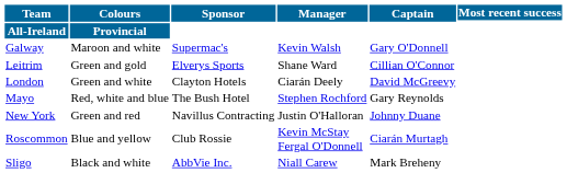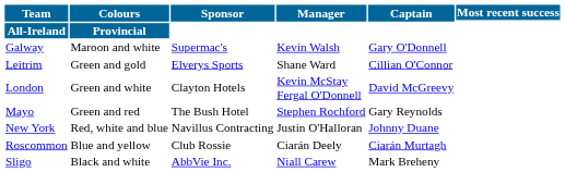 <table cellpadding="1" style="margin:1em auto;">
 <tr style="background:#069; color:white;">
 <th rowspan="2">Team</th>
 <th rowspan="2">Colours</th>
 <th rowspan="2">Sponsor</th>
 <th rowspan="2">Manager</th>
 <th rowspan="2">Captain</th>
 <th colspan="2">Most recent success</th>
 </tr>
 <tr>
 </tr>
 <tr style="background:#069; color:white;">
 <th>All-Ireland</th>
 <th>Provincial</th>
 </tr>
 <tr>
 <td><a href='#'>Galway</a></td>
 <td> Maroon and white</td>
 <td><a href='#'>Supermac's</a></td>
 <td><a href='#'>Kevin Walsh</a></td>
 <td><a href='#'>Gary O'Donnell</a></td>
 <td></td>
 <td></td>
 </tr>
 <tr>
 <td><a href='#'>Leitrim</a></td>
 <td> Green and gold</td>
 <td><a href='#'>Elverys Sports</a></td>
 <td>Shane Ward</td>
 <td><a href='#'>Cillian O'Connor</a></td>
 <td></td>
 <td></td>
 </tr>
 <tr>
 <td><a href='#'>London</a></td>
 <td> Green and white</td>
 <td>Clayton Hotels</td>
-<td>Ciarán Deely</td>
+<td><a href='#'>Kevin McStay</a><br><a href='#'>Fergal O'Donnell</a></td>
 <td><a href='#'>David McGreevy</a></td>
 <td></td>
 <td></td>
 </tr>
 <tr>
 <td><a href='#'>Mayo</a></td>
-<td> Red, white and blue</td>
+<td> Green and red</td>
 <td>The Bush Hotel</td>
 <td><a href='#'>Stephen Rochford</a></td>
 <td>Gary Reynolds</td>
 <td></td>
 <td></td>
 </tr>
 <tr>
 <td><a href='#'>New York</a></td>
-<td> Green and red</td>
+<td> Red, white and blue</td>
 <td>Navillus Contracting</td>
 <td>Justin O'Halloran</td>
 <td><a href='#'>Johnny Duane</a></td>
 <td></td>
 <td></td>
 </tr>
 <tr>
 <td><a href='#'>Roscommon</a></td>
 <td> Blue and yellow</td>
 <td>Club Rossie</td>
-<td><a href='#'>Kevin McStay</a><br><a href='#'>Fergal O'Donnell</a></td>
+<td>Ciarán Deely</td>
 <td><a href='#'>Ciarán Murtagh</a></td>
 <td></td>
 <td></td>
 </tr>
 <tr>
 <td><a href='#'>Sligo</a></td>
 <td> Black and white</td>
 <td><a href='#'>AbbVie Inc.</a></td>
 <td><a href='#'>Niall Carew</a></td>
 <td>Mark Breheny</td>
 <td></td>
 <td></td>
 </tr>
 </table>
